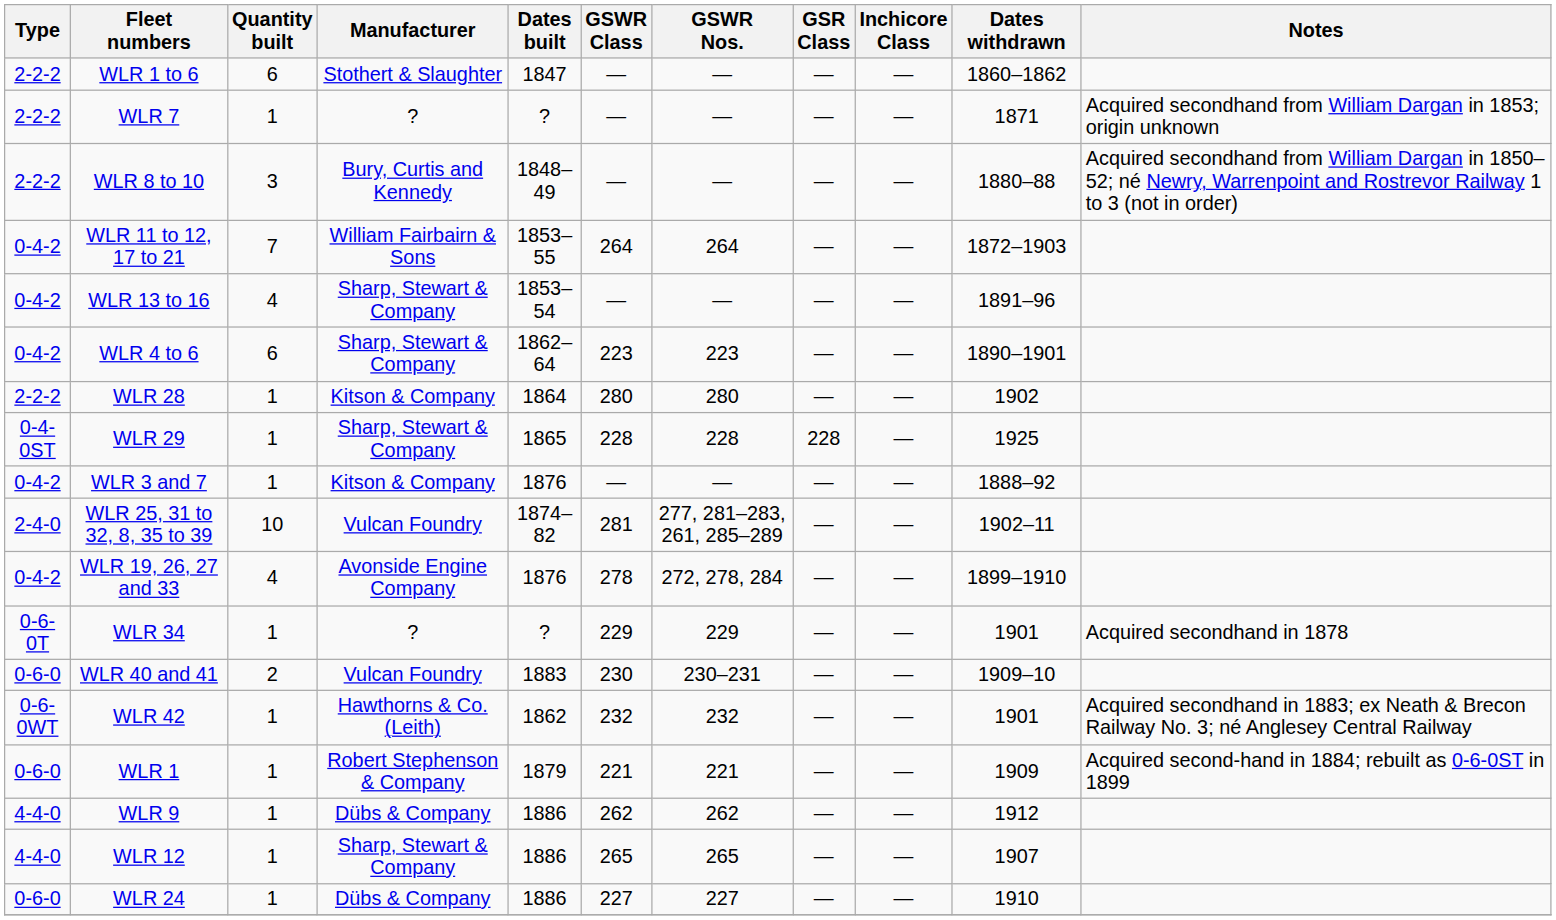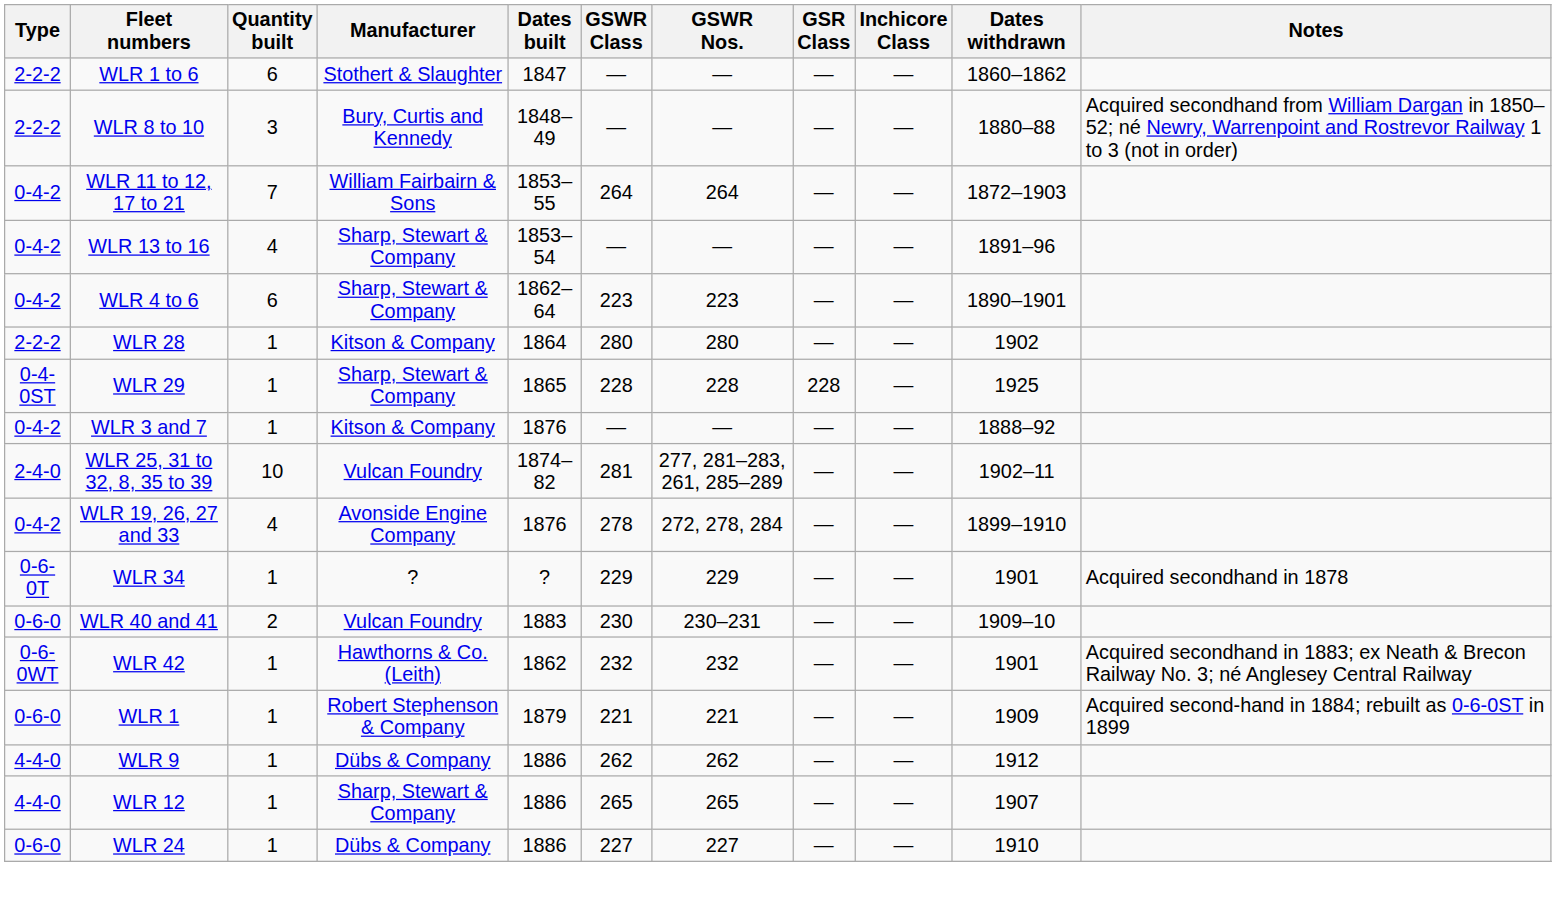 <table class=wikitable style=text-align:center>
 <tr>
 <th>Type</th>
 <th>Fleet<br>numbers</th>
 <th>Quantity<br>built</th>
 <th>Manufacturer</th>
 <th>Dates<br>built</th>
 <th>GSWR<br>Class</th>
 <th>GSWR<br>Nos.</th>
 <th>GSR<br>Class</th>
 <th>Inchicore<br>Class</th>
 <th>Dates withdrawn</th>
 <th>Notes</th>
 </tr>
 <tr>
 <td><a href='#'>2-2-2</a></td>
 <td><a href='#'>WLR 1 to 6</a></td>
 <td>6</td>
 <td><a href='#'>Stothert & Slaughter</a></td>
 <td>1847</td>
 <td>—</td>
 <td>—</td>
 <td>—</td>
 <td>—</td>
 <td>1860–1862</td>
 <td style=text-align:left></td>
-</tr>
-<tr>
-<td><a href='#'>2-2-2</a></td>
-<td><a href='#'>WLR 7</a></td>
-<td>1</td>
-<td>?</td>
-<td>?</td>
-<td>—</td>
-<td>—</td>
-<td>—</td>
-<td>—</td>
-<td>1871</td>
-<td style=text-align:left>Acquired secondhand from <a href='#'>William Dargan</a> in 1853; origin unknown</td>
 </tr>
 <tr>
 <td><a href='#'>2-2-2</a></td>
 <td><a href='#'>WLR 8 to 10</a></td>
 <td>3</td>
 <td><a href='#'>Bury, Curtis and Kennedy</a></td>
 <td>1848–49</td>
 <td>—</td>
 <td>—</td>
 <td>—</td>
 <td>—</td>
 <td>1880–88</td>
 <td style=text-align:left>Acquired secondhand from <a href='#'>William Dargan</a> in 1850–52; né <a href='#'>Newry, Warrenpoint and Rostrevor Railway</a> 1 to 3 (not in order)</td>
 </tr>
 <tr>
 <td><a href='#'>0-4-2</a></td>
 <td><a href='#'>WLR 11 to 12, 17 to 21</a></td>
 <td>7</td>
 <td><a href='#'>William Fairbairn & Sons</a></td>
 <td>1853–55</td>
 <td>264</td>
 <td>264</td>
 <td>—</td>
 <td>—</td>
 <td>1872–1903</td>
 <td style=text-align:left></td>
 </tr>
 <tr>
 <td><a href='#'>0-4-2</a></td>
 <td><a href='#'>WLR 13 to 16</a></td>
 <td>4</td>
 <td><a href='#'>Sharp, Stewart & Company</a></td>
 <td>1853–54</td>
 <td>—</td>
 <td>—</td>
 <td>—</td>
 <td>—</td>
 <td>1891–96</td>
 <td style=text-align:left></td>
 </tr>
 <tr>
 <td><a href='#'>0-4-2</a></td>
 <td><a href='#'>WLR 4 to 6</a></td>
 <td>6</td>
 <td><a href='#'>Sharp, Stewart & Company</a></td>
 <td>1862–64</td>
 <td>223</td>
 <td>223</td>
 <td>—</td>
 <td>—</td>
 <td>1890–1901</td>
 <td style=text-align:left></td>
 </tr>
 <tr>
 <td><a href='#'>2-2-2</a></td>
 <td><a href='#'>WLR 28</a></td>
 <td>1</td>
 <td><a href='#'>Kitson & Company</a></td>
 <td>1864</td>
 <td>280</td>
 <td>280</td>
 <td>—</td>
 <td>—</td>
 <td>1902</td>
 <td style=text-align:left></td>
 </tr>
 <tr>
 <td><a href='#'>0-4-0ST</a></td>
 <td><a href='#'>WLR 29</a></td>
 <td>1</td>
 <td><a href='#'>Sharp, Stewart & Company</a></td>
 <td>1865</td>
 <td>228</td>
 <td>228</td>
 <td>228</td>
 <td>—</td>
 <td>1925</td>
 <td style=text-align:left></td>
 </tr>
 <tr>
 <td><a href='#'>0-4-2</a></td>
 <td><a href='#'>WLR 3 and 7</a></td>
 <td>1</td>
 <td><a href='#'>Kitson & Company</a></td>
 <td>1876</td>
 <td>—</td>
 <td>—</td>
 <td>—</td>
 <td>—</td>
 <td>1888–92</td>
 <td style=text-align:left></td>
 </tr>
 <tr>
 <td><a href='#'>2-4-0</a></td>
 <td><a href='#'>WLR 25, 31 to 32, 8, 35 to 39</a></td>
 <td>10</td>
 <td><a href='#'>Vulcan Foundry</a></td>
 <td>1874–82</td>
 <td>281</td>
 <td>277, 281–283, 261, 285–289</td>
 <td>—</td>
 <td>—</td>
 <td>1902–11</td>
 <td style=text-align:left></td>
 </tr>
 <tr>
 <td><a href='#'>0-4-2</a></td>
 <td><a href='#'>WLR 19, 26, 27 and 33</a></td>
 <td>4</td>
 <td><a href='#'>Avonside Engine Company</a></td>
 <td>1876</td>
 <td>278</td>
 <td>272, 278, 284</td>
 <td>—</td>
 <td>—</td>
 <td>1899–1910</td>
 <td style=text-align:left></td>
 </tr>
 <tr>
 <td><a href='#'>0-6-0T</a></td>
 <td><a href='#'>WLR 34</a></td>
 <td>1</td>
 <td>?</td>
 <td>?</td>
 <td>229</td>
 <td>229</td>
 <td>—</td>
 <td>—</td>
 <td>1901</td>
 <td style=text-align:left>Acquired secondhand in 1878</td>
 </tr>
 <tr>
 <td><a href='#'>0-6-0</a></td>
 <td><a href='#'>WLR 40 and 41</a></td>
 <td>2</td>
 <td><a href='#'>Vulcan Foundry</a></td>
 <td>1883</td>
 <td>230</td>
 <td>230–231</td>
 <td>—</td>
 <td>—</td>
 <td>1909–10</td>
 <td style=text-align:left></td>
 </tr>
 <tr>
 <td><a href='#'>0-6-0WT</a></td>
 <td><a href='#'>WLR 42</a></td>
 <td>1</td>
 <td><a href='#'>Hawthorns & Co. (Leith)</a></td>
 <td>1862</td>
 <td>232</td>
 <td>232</td>
 <td>—</td>
 <td>—</td>
 <td>1901</td>
 <td style=text-align:left>Acquired secondhand in 1883; ex Neath & Brecon Railway No. 3; né Anglesey Central Railway</td>
 </tr>
 <tr>
 <td><a href='#'>0-6-0</a></td>
 <td><a href='#'>WLR 1</a></td>
 <td>1</td>
 <td><a href='#'>Robert Stephenson & Company</a></td>
 <td>1879</td>
 <td>221</td>
 <td>221</td>
 <td>—</td>
 <td>—</td>
 <td>1909</td>
 <td style=text-align:left>Acquired second-hand in 1884; rebuilt as <a href='#'>0-6-0ST</a> in 1899</td>
 </tr>
 <tr>
 <td><a href='#'>4-4-0</a></td>
 <td><a href='#'>WLR 9</a></td>
 <td>1</td>
 <td><a href='#'>Dübs & Company</a></td>
 <td>1886</td>
 <td>262</td>
 <td>262</td>
 <td>—</td>
 <td>—</td>
 <td>1912</td>
 <td style=text-align:left></td>
 </tr>
 <tr>
 <td><a href='#'>4-4-0</a></td>
 <td><a href='#'>WLR 12</a></td>
 <td>1</td>
 <td><a href='#'>Sharp, Stewart & Company</a></td>
 <td>1886</td>
 <td>265</td>
 <td>265</td>
 <td>—</td>
 <td>—</td>
 <td>1907</td>
 <td style=text-align:left></td>
 </tr>
 <tr>
 <td><a href='#'>0-6-0</a></td>
 <td><a href='#'>WLR 24</a></td>
 <td>1</td>
 <td><a href='#'>Dübs & Company</a></td>
 <td>1886</td>
 <td>227</td>
 <td>227</td>
 <td>—</td>
 <td>—</td>
 <td>1910</td>
 <td style=text-align:left></td>
 </tr>
 <tr>
 </tr>
 </table>
